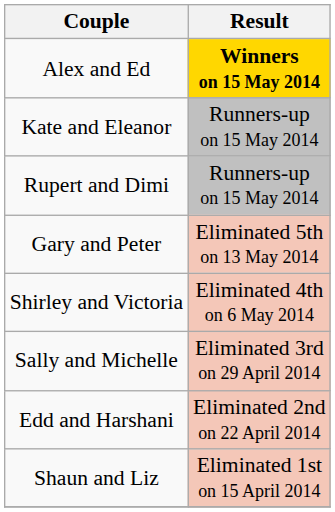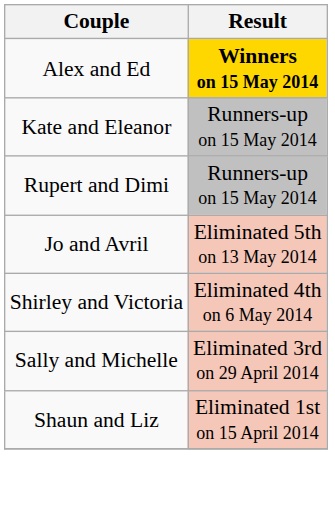 <table class="wikitable" style="text-align:center">
 <tr>
 <th>Couple</th>
 <th>Result</th>
 </tr>
 <tr>
 <td>Alex and Ed</td>
 <td style=background:gold><strong>Winners</strong><br><small><strong>on 15 May 2014</strong></small></td>
 </tr>
 <tr>
 <td>Kate and Eleanor</td>
 <td style=background:silver;>Runners-up<br><small>on 15 May 2014</small></td>
 </tr>
 <tr>
 <td>Rupert and Dimi</td>
 <td style=background:silver;>Runners-up<br><small>on 15 May 2014</small></td>
 </tr>
 <tr>
-<td>Gary and Peter</td>
+<td>Jo and Avril</td>
 <td style="background:#f4c7b8;">Eliminated 5th<br><small>on 13 May 2014</small></td>
 </tr>
 <tr>
 <td>Shirley and Victoria</td>
 <td style="background:#f4c7b8;">Eliminated 4th<br><small>on 6 May 2014</small></td>
 </tr>
 <tr>
 <td>Sally and Michelle</td>
 <td style="background:#f4c7b8;">Eliminated 3rd<br><small>on 29 April 2014</small></td>
 </tr>
 <tr>
-<td>Edd and Harshani</td>
-<td style="background:#f4c7b8;">Eliminated 2nd<br><small>on 22 April 2014</small></td>
-</tr>
-<tr>
 <td>Shaun and Liz</td>
 <td style="background:#f4c7b8;">Eliminated 1st<br><small>on 15 April 2014</small></td>
 </tr>
 <tr>
 </tr>
 </table>
